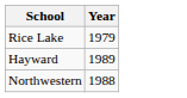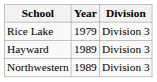 <table class="wikitable">
 <tr>
 <th>School</th>
 <th>Year</th>
+<th>Division</th>
 </tr>
 <tr>
 <td>Rice Lake</td>
 <td>1979</td>
+<td>Division 3</td>
 </tr>
 <tr>
 <td>Hayward</td>
 <td>1989</td>
+<td>Division 3</td>
 </tr>
 <tr>
 <td>Northwestern</td>
-<td>1988</td>
+<td>1989</td>
+<td>Division 3</td>
 </tr>
 </table>
